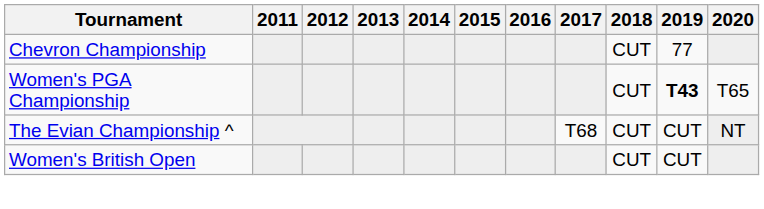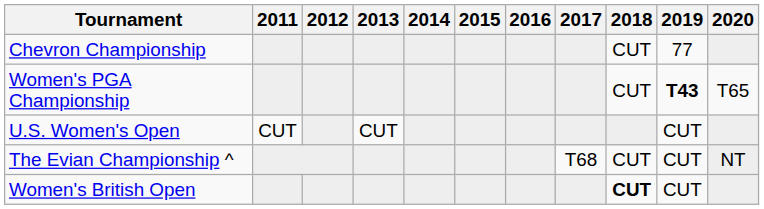 <table class="wikitable" style="font-size:95%;text-align:center;">
 <tr>
 <th>Tournament</th>
 <th>2011</th>
 <th>2012</th>
 <th>2013</th>
 <th>2014</th>
 <th>2015</th>
 <th>2016</th>
 <th>2017</th>
 <th>2018</th>
 <th>2019</th>
 <th>2020</th>
 </tr>
 <tr>
 <td align=left><a href='#'>Chevron Championship</a></td>
 <td style="background:#eeeeee;"></td>
 <td style="background:#eeeeee;"></td>
 <td style="background:#eeeeee;"></td>
 <td style="background:#eeeeee;"></td>
 <td style="background:#eeeeee;"></td>
 <td style="background:#eeeeee;"></td>
 <td style="background:#eeeeee;"></td>
 <td>CUT</td>
 <td>77</td>
 <td style="background:#eeeeee;"></td>
 </tr>
 <tr>
 <td align=left><a href='#'>Women's PGA Championship</a></td>
 <td style="background:#eeeeee;"></td>
 <td style="background:#eeeeee;"></td>
 <td style="background:#eeeeee;"></td>
 <td style="background:#eeeeee;"></td>
 <td style="background:#eeeeee;"></td>
 <td style="background:#eeeeee;"></td>
 <td style="background:#eeeeee;"></td>
 <td>CUT</td>
 <td><strong>T43</strong></td>
 <td>T65</td>
 </tr>
 <tr>
+<td align=left><a href='#'>U.S. Women's Open</a></td>
+<td>CUT</td>
+<td style="background:#eeeeee;"></td>
+<td>CUT</td>
+<td style="background:#eeeeee;"></td>
+<td style="background:#eeeeee;"></td>
+<td style="background:#eeeeee;"></td>
+<td style="background:#eeeeee;"></td>
+<td style="background:#eeeeee;"></td>
+<td>CUT</td>
+<td style="background:#eeeeee;"></td>
+</tr>
+<tr>
 <td align=left><a href='#'>The Evian Championship</a> ^</td>
 <td style="background:#eeeeee;" colspan=2></td>
 <td style="background:#eeeeee;"></td>
 <td style="background:#eeeeee;"></td>
 <td style="background:#eeeeee;"></td>
 <td style="background:#eeeeee;"></td>
 <td>T68</td>
 <td>CUT</td>
 <td>CUT</td>
 <td style="background:#eeeeee;">NT</td>
 </tr>
 <tr>
 <td align=left><a href='#'>Women's British Open</a></td>
 <td style="background:#eeeeee;"></td>
 <td style="background:#eeeeee;"></td>
 <td style="background:#eeeeee;"></td>
 <td style="background:#eeeeee;"></td>
 <td style="background:#eeeeee;"></td>
 <td style="background:#eeeeee;"></td>
 <td style="background:#eeeeee;"></td>
-<td>CUT</td>
+<td><strong>CUT</strong></td>
 <td>CUT</td>
 <td style="background:#eeeeee;"></td>
 </tr>
 </table>
